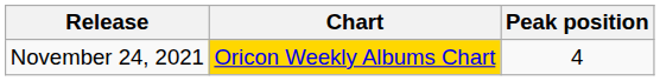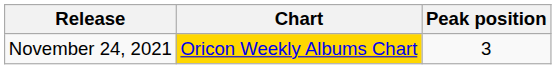 <table class="wikitable">
 <tr>
 <th align="left">Release</th>
 <th align="left">Chart</th>
 <th align="left">Peak position</th>
 </tr>
 <tr>
 <td align="left">November 24, 2021</td>
 <td align="left" style="background: gold;"><a href='#'>Oricon Weekly Albums Chart</a></td>
-<td align="center">4</td>
+<td align="center">3</td>
 </tr>
 </table>
